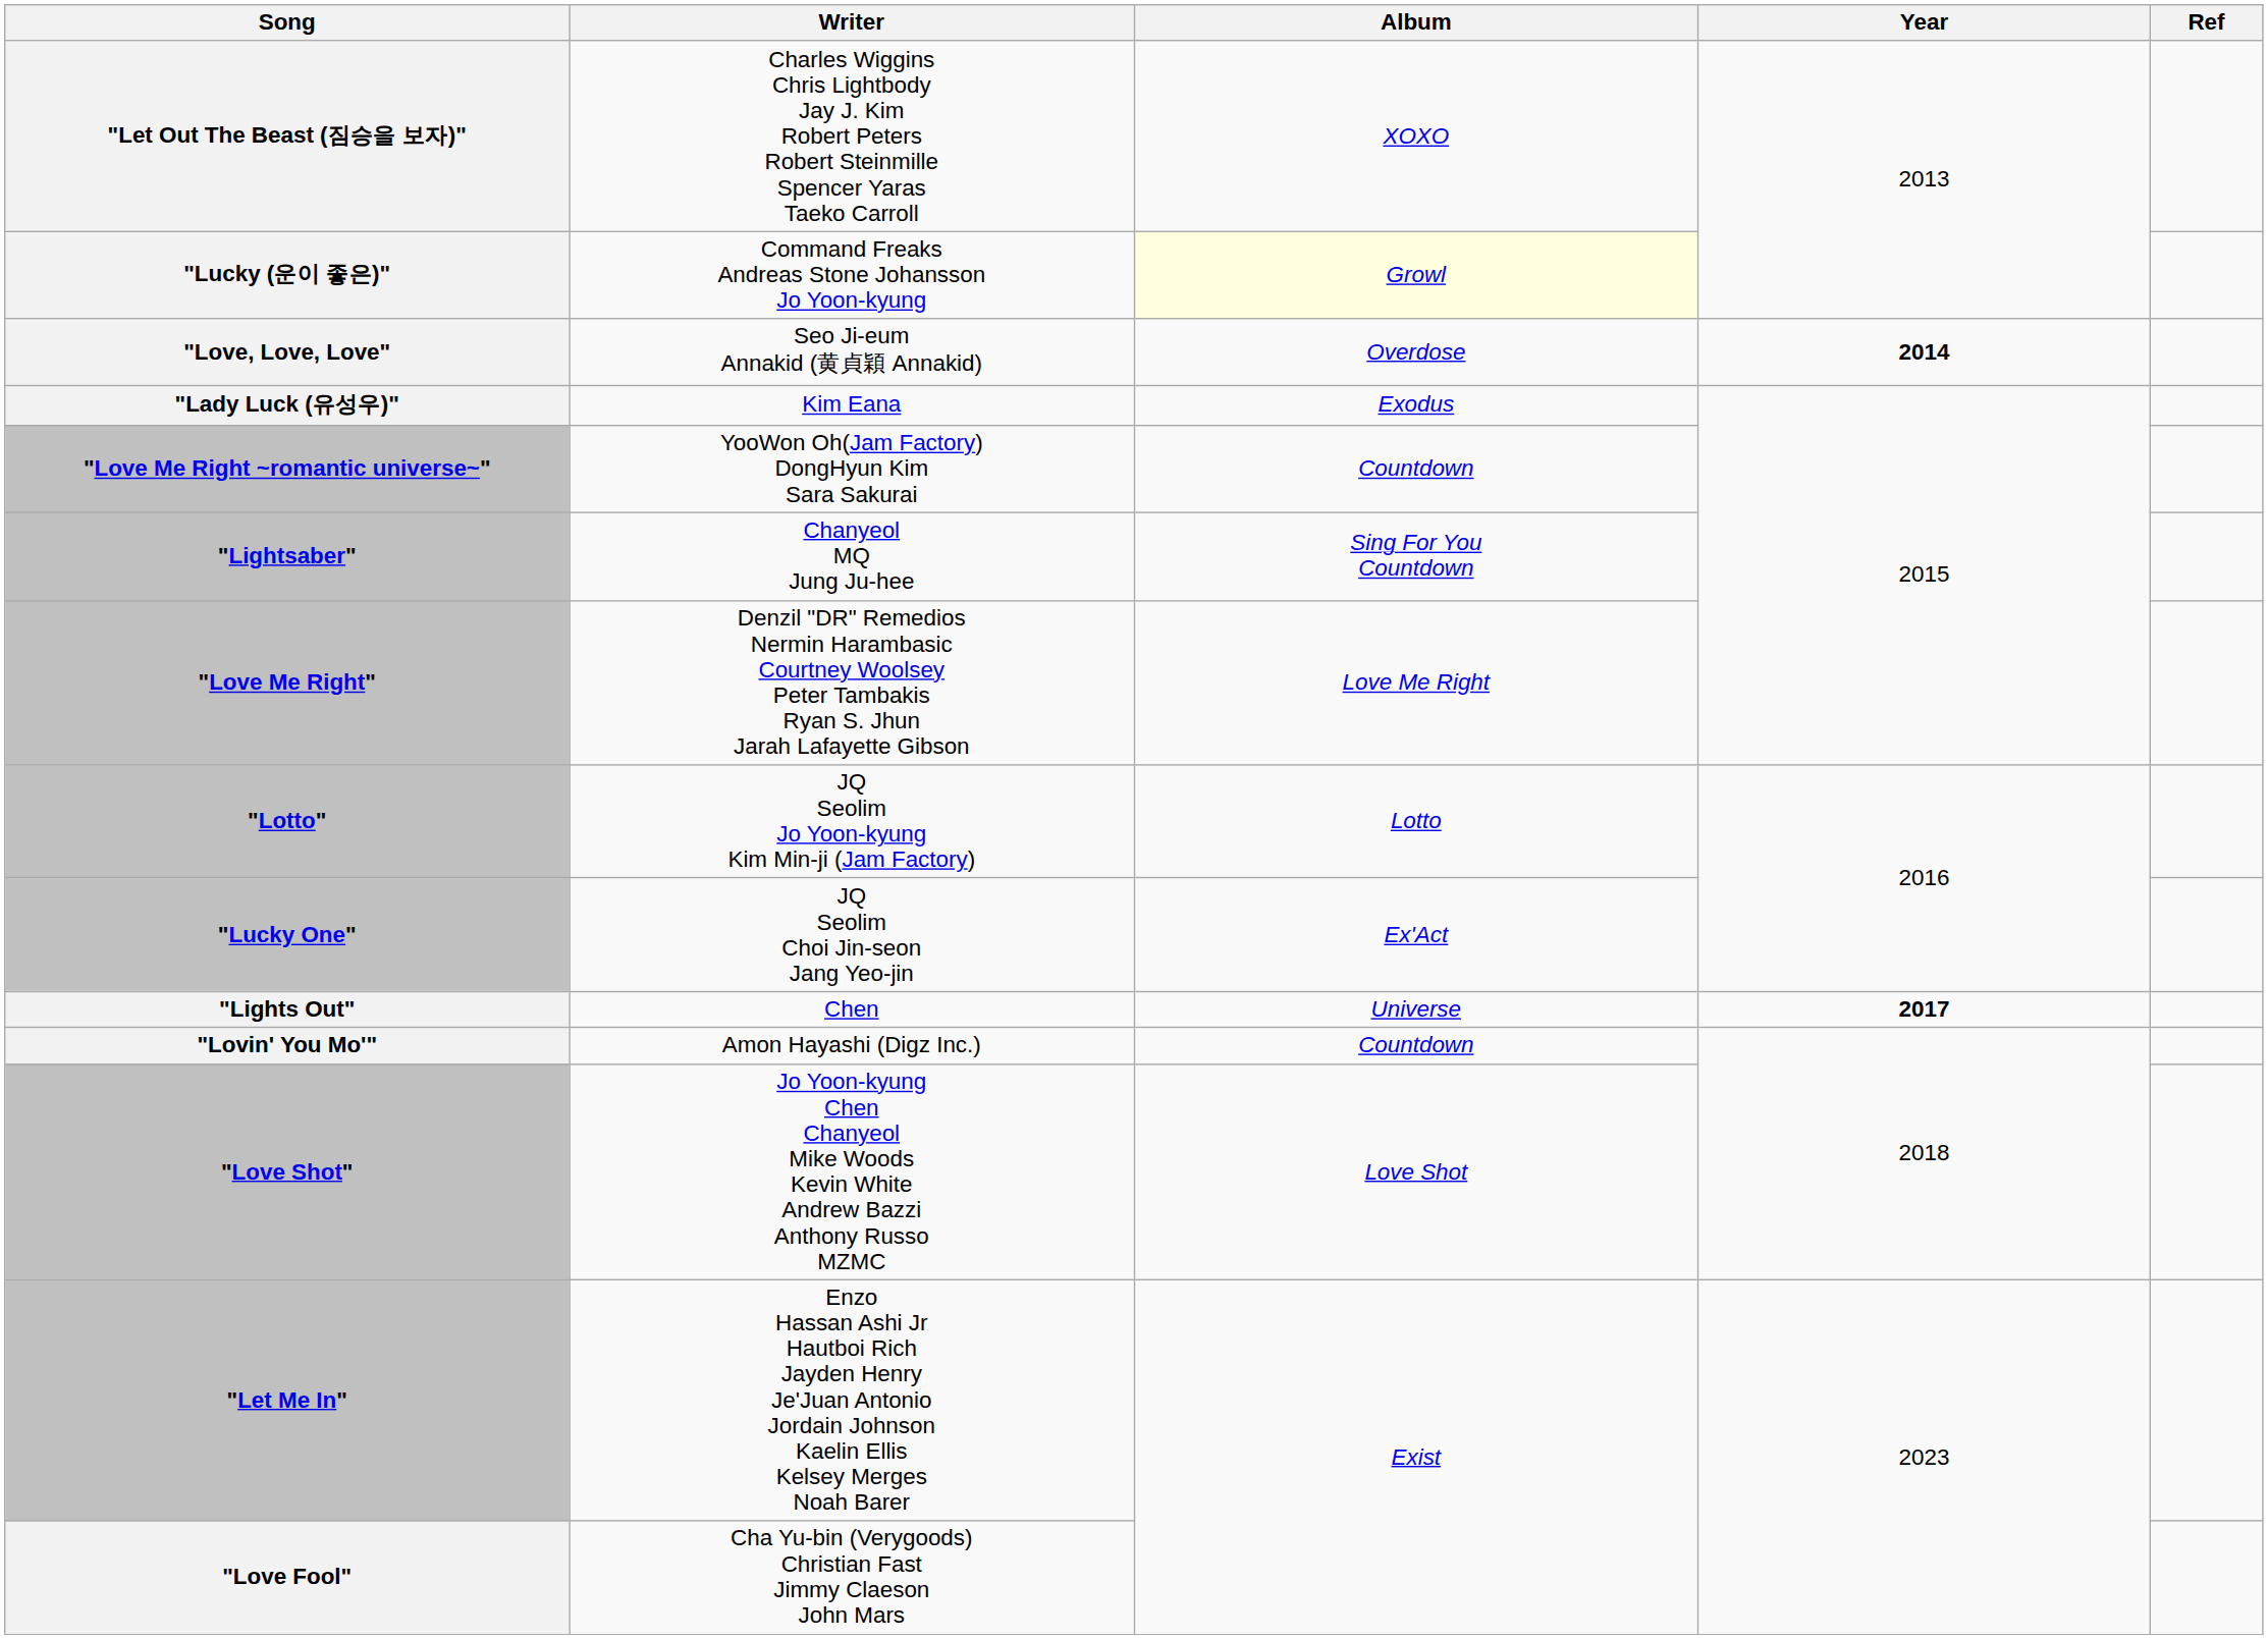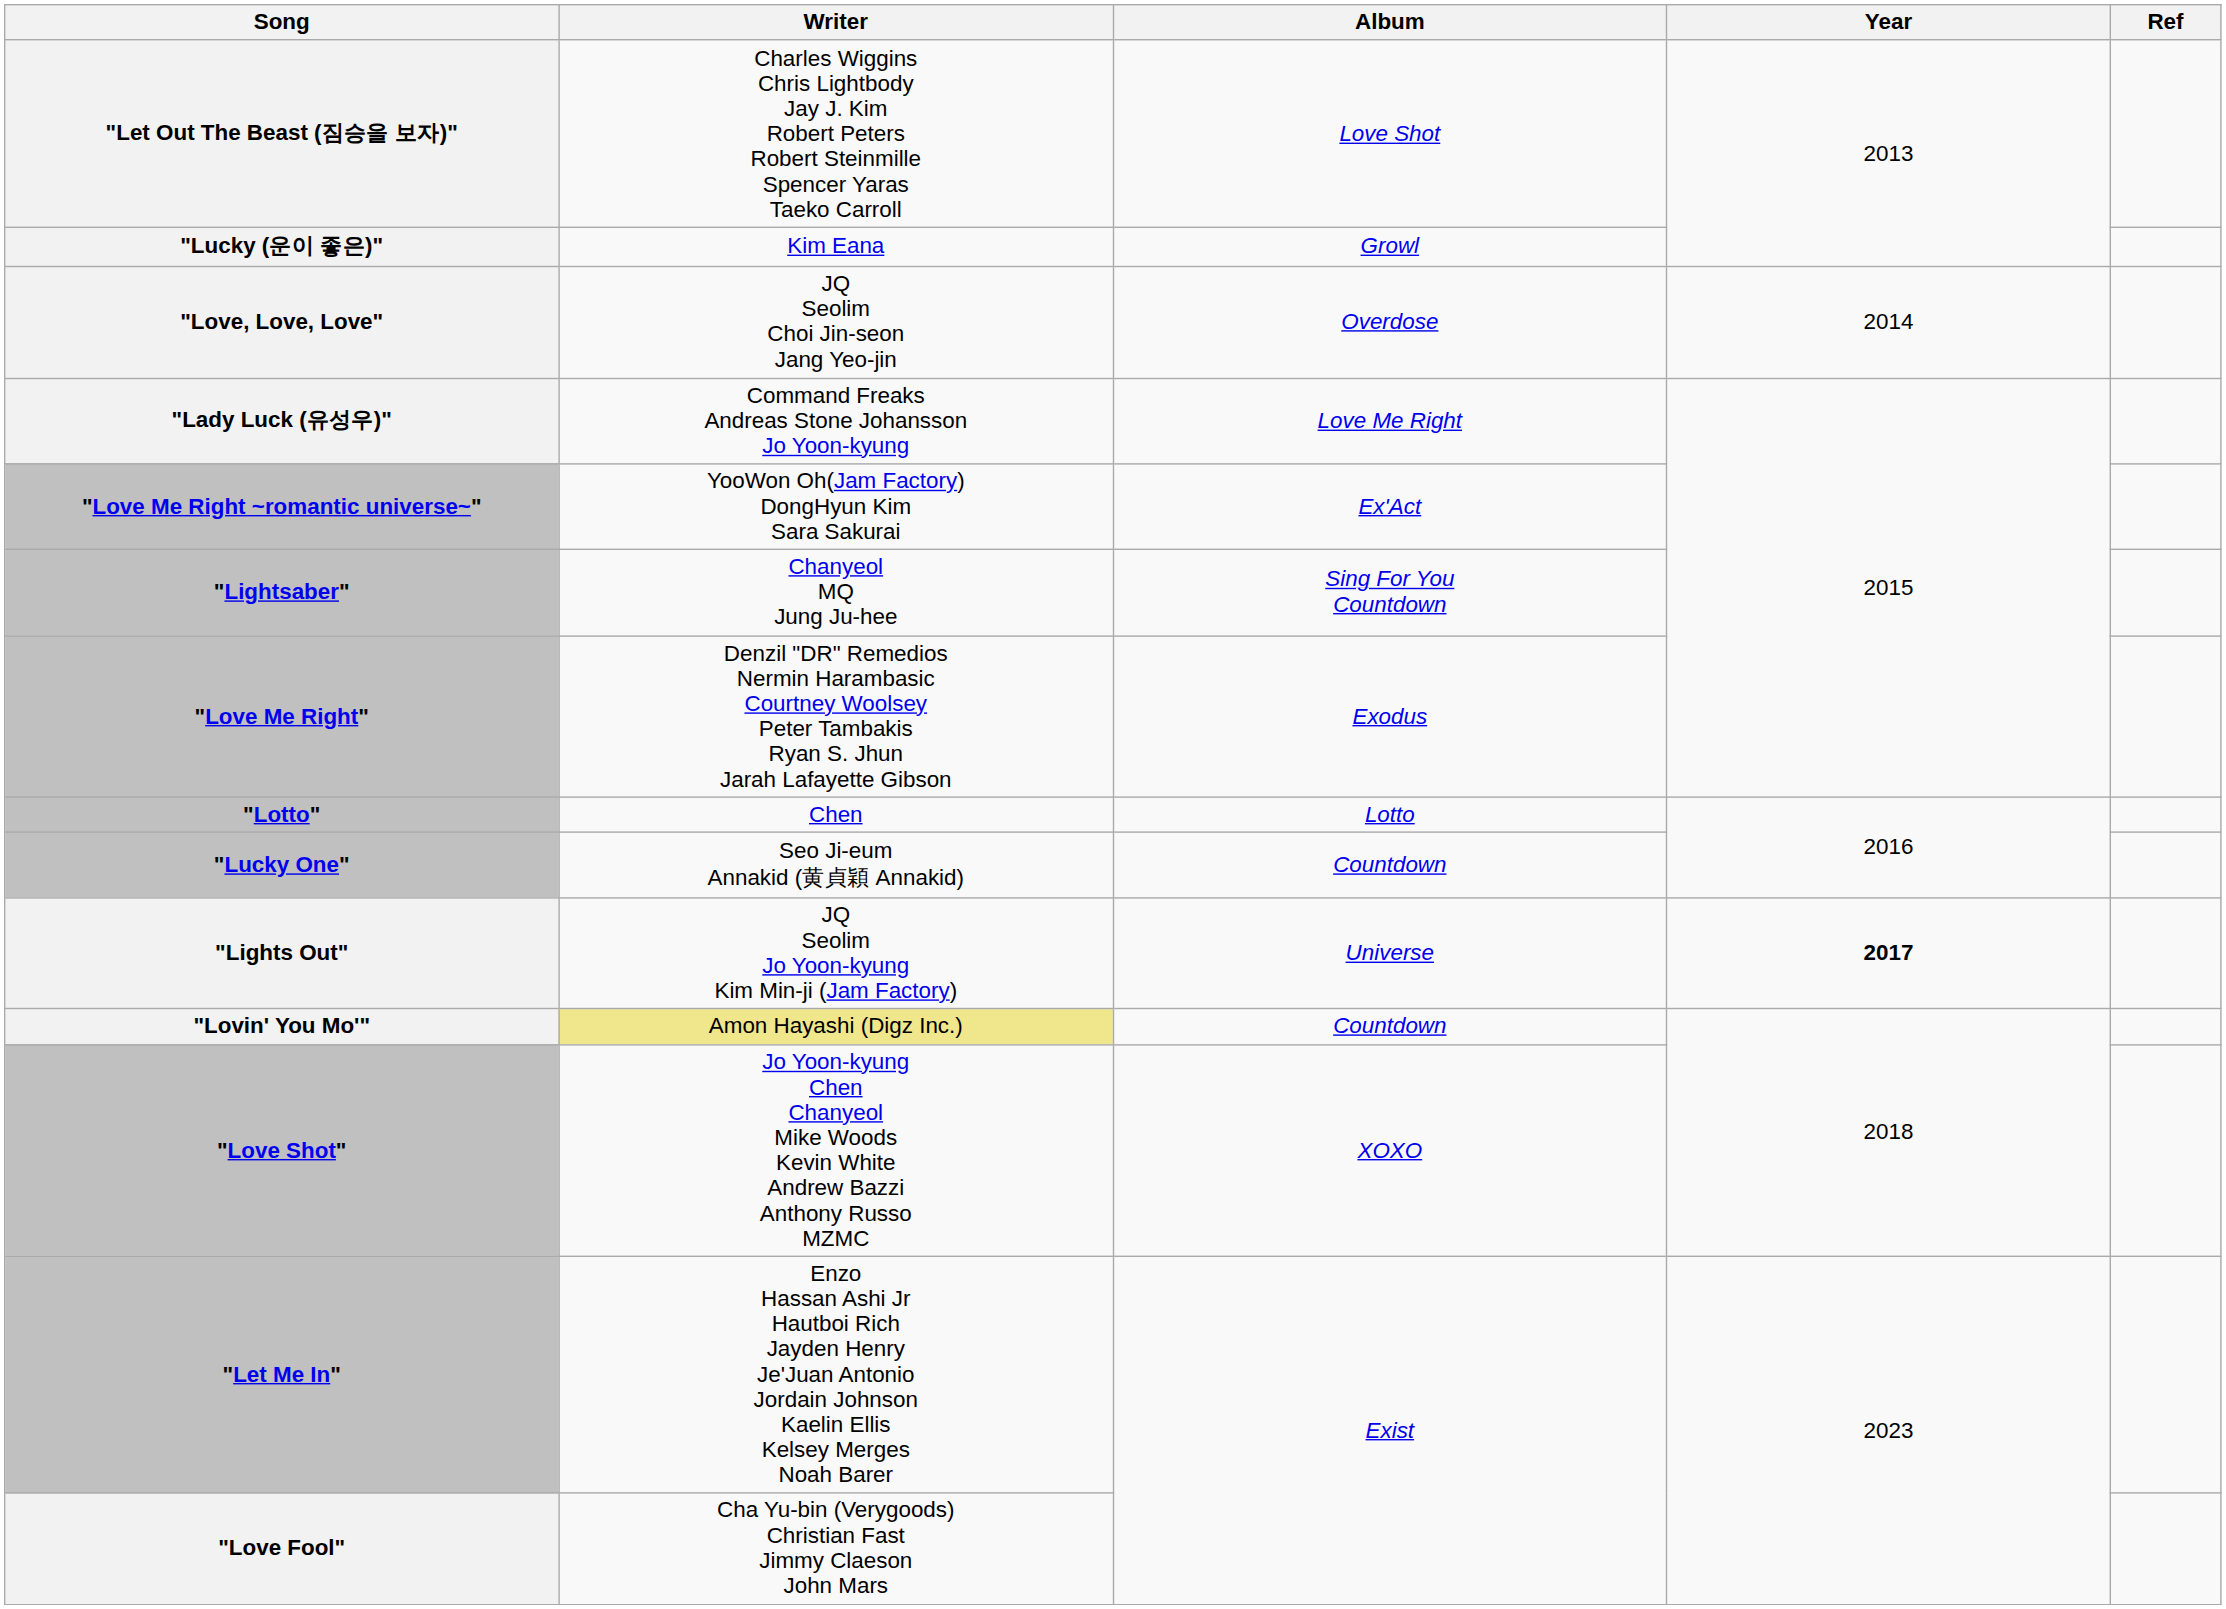 <table class="wikitable" style="text-align:center; width:100%">
 <tr>
 <th style="width:25%">Song</th>
 <th style="width:25%">Writer</th>
 <th style="width:25%">Album</th>
 <th style="width:20%">Year</th>
 <th style="width:5%">Ref</th>
 </tr>
 <tr>
 <th scope="row">"Let Out The Beast (짐승을 보자)"</th>
 <td>Charles Wiggins<br>Chris Lightbody<br>Jay J. Kim<br>Robert Peters<br>Robert Steinmille<br>Spencer Yaras<br>Taeko Carroll</td>
-<td><em><a href='#'>XOXO</a></em></td>
+<td><em><a href='#'>Love Shot</a></em></td>
 <td rowspan="2">2013</td>
 <td></td>
 </tr>
 <tr>
 <th scope="row">"Lucky (운이 좋은)"</th>
-<td>Command Freaks<br> Andreas Stone Johansson <br> <a href='#'>Jo Yoon-kyung</a></td>
-<td style="background: lightyellow;"><em><a href='#'>Growl</a></em></td>
+<td><a href='#'>Kim Eana</a></td>
+<td><em><a href='#'>Growl</a></em></td>
 <td></td>
 </tr>
 <tr>
 <th scope="row">"Love, Love, Love"</th>
-<td>Seo Ji-eum<br>Annakid (黄貞穎 Annakid)</td>
+<td>JQ<br>Seolim<br>Choi Jin-seon<br>Jang Yeo-jin</td>
 <td><em><a href='#'>Overdose</a></em></td>
-<td><strong>2014</strong></td>
+<td>2014</td>
 <td></td>
 </tr>
 <tr>
 <th scope="row">"Lady Luck (유성우)"</th>
-<td><a href='#'>Kim Eana</a></td>
-<td><em><a href='#'>Exodus</a></em></td>
+<td>Command Freaks<br> Andreas Stone Johansson <br> <a href='#'>Jo Yoon-kyung</a></td>
+<td><em><a href='#'>Love Me Right</a></em></td>
 <td rowspan="4">2015</td>
 <td></td>
 </tr>
 <tr>
 <th scope="row" style="background-color:#C0C0C0">"<a href='#'>Love Me Right ~romantic universe~</a>" </th>
 <td>YooWon Oh(<a href='#'>Jam Factory</a>)<br>DongHyun Kim<br>Sara Sakurai</td>
-<td><a href='#'><em>Countdown</em></a></td>
+<td><em><a href='#'>Ex'Act</a></em></td>
 <td></td>
 </tr>
 <tr>
 <th scope=row style="background-color:#C0C0C0">"<a href='#'>Lightsaber</a>" </th>
 <td><a href='#'>Chanyeol</a><br>MQ<br>Jung Ju-hee</td>
 <td><em><a href='#'>Sing For You</a></em><br><em><a href='#'>Countdown</a></em></td>
 <td></td>
 </tr>
 <tr>
 <th scope=row style="background-color:#C0C0C0">"<a href='#'>Love Me Right</a>" </th>
 <td>Denzil "DR" Remedios<br> Nermin Harambasic<br> <a href='#'>Courtney Woolsey</a><br> Peter Tambakis<br> Ryan S. Jhun<br> Jarah Lafayette Gibson</td>
-<td><em><a href='#'>Love Me Right</a></em></td>
+<td><em><a href='#'>Exodus</a></em></td>
 <td></td>
 </tr>
 <tr>
 <th scope=row style="background-color:#C0C0C0">"<a href='#'>Lotto</a>" </th>
-<td>JQ<br>Seolim<br><a href='#'>Jo Yoon-kyung</a><br>Kim Min-ji (<a href='#'>Jam Factory</a>)</td>
+<td><a href='#'>Chen</a></td>
 <td><em><a href='#'>Lotto</a></em></td>
 <td rowspan="2">2016</td>
 <td></td>
 </tr>
 <tr>
 <th scope=row style="background-color:#C0C0C0">"<a href='#'>Lucky One</a>" </th>
-<td>JQ<br>Seolim<br>Choi Jin-seon<br>Jang Yeo-jin</td>
-<td><em><a href='#'>Ex'Act</a></em></td>
+<td>Seo Ji-eum<br>Annakid (黄貞穎 Annakid)</td>
+<td><a href='#'><em>Countdown</em></a></td>
 <td></td>
 </tr>
 <tr>
 <th scope="row">"Lights Out"</th>
-<td><a href='#'>Chen</a></td>
+<td>JQ<br>Seolim<br><a href='#'>Jo Yoon-kyung</a><br>Kim Min-ji (<a href='#'>Jam Factory</a>)</td>
 <td><em><a href='#'>Universe</a></em></td>
 <td><strong>2017</strong></td>
 <td></td>
 </tr>
 <tr>
 <th scope="row">"Lovin' You Mo'"</th>
-<td>Amon Hayashi (Digz Inc.)</td>
+<td style="background: khaki;">Amon Hayashi (Digz Inc.)</td>
 <td><em><a href='#'>Countdown</a></em></td>
 <td rowspan="2">2018</td>
 <td></td>
 </tr>
 <tr>
 <th scope=row style="background-color:#C0C0C0">"<a href='#'>Love Shot</a>" </th>
 <td><a href='#'>Jo Yoon-kyung</a><br><a href='#'>Chen</a><br><a href='#'>Chanyeol</a><br>Mike Woods<br>Kevin White<br>Andrew Bazzi<br>Anthony Russo<br>MZMC</td>
-<td><em><a href='#'>Love Shot</a></em></td>
+<td><em><a href='#'>XOXO</a></em></td>
 <td></td>
 </tr>
 <tr>
 <th scope=row style="background-color:#C0C0C0">"<a href='#'>Let Me In</a>" </th>
 <td>Enzo<br>Hassan Ashi Jr<br>Hautboi Rich<br>Jayden Henry<br>Je'Juan Antonio<br>Jordain Johnson<br>Kaelin Ellis<br>Kelsey Merges<br>Noah Barer</td>
 <td rowspan="2"><em><a href='#'>Exist</a></em></td>
 <td rowspan="2">2023</td>
 <td></td>
 </tr>
 <tr>
 <th scope="row">"Love Fool"</th>
 <td>Cha Yu-bin (Verygoods)<br>Christian Fast<br>Jimmy Claeson<br>John Mars</td>
 <td></td>
 </tr>
 <tr>
 </tr>
 </table>
